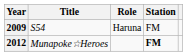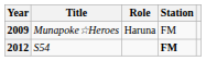 <table class="wikitable plainrowheaders sortable">
 <tr>
 <th scope="col">Year</th>
 <th scope="col">Title</th>
 <th scope="col">Role</th>
 <th scope="col">Station</th>
 <th scope="col" class="unsortable"></th>
 </tr>
 <tr>
 <th scope="row">2009</th>
-<td><em>S54</em></td>
+<td><em>Munapoke☆Heroes</em></td>
 <td>Haruna</td>
 <td>FM</td>
 <td style="text-align:center"></td>
 </tr>
 <tr>
 <th scope="row">2012</th>
-<td><em>Munapoke☆Heroes</em></td>
+<td><em>S54</em></td>
 <td></td>
 <td><strong>FM</strong></td>
 <td style="text-align:center"></td>
 </tr>
 </table>
